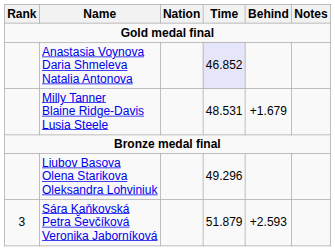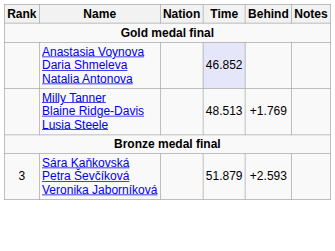 <table class="wikitable" style="text-align:center">
 <tr>
 <th>Rank</th>
 <th>Name</th>
 <th>Nation</th>
 <th>Time</th>
 <th>Behind</th>
 <th>Notes</th>
 </tr>
 <tr>
 <td colspan=6><strong>Gold medal final</strong></td>
 </tr>
 <tr>
 <td></td>
 <td align=left><a href='#'>Anastasia Voynova</a><br><a href='#'>Daria Shmeleva</a><br><a href='#'>Natalia Antonova</a></td>
 <td align=left></td>
 <td style="background: lavender;">46.852</td>
 <td></td>
 <td></td>
 </tr>
 <tr>
 <td></td>
 <td align=left><a href='#'>Milly Tanner</a><br><a href='#'>Blaine Ridge-Davis</a><br><a href='#'>Lusia Steele</a></td>
 <td align=left></td>
-<td>48.531</td>
-<td>+1.679</td>
+<td>48.513</td>
+<td>+1.769</td>
 <td></td>
 </tr>
 <tr>
 <td colspan=6><strong>Bronze medal final</strong></td>
-</tr>
-<tr>
-<td></td>
-<td align=left><a href='#'>Liubov Basova</a><br><a href='#'>Olena Starikova</a><br><a href='#'>Oleksandra Lohviniuk</a></td>
-<td align=left></td>
-<td>49.296</td>
-<td></td>
-<td></td>
 </tr>
 <tr>
 <td>3</td>
 <td align=left><a href='#'>Sára Kaňkovská</a><br><a href='#'>Petra Ševčíková</a><br><a href='#'>Veronika Jaborníková</a></td>
 <td align=left></td>
 <td>51.879</td>
 <td>+2.593</td>
 <td></td>
 </tr>
 </table>
